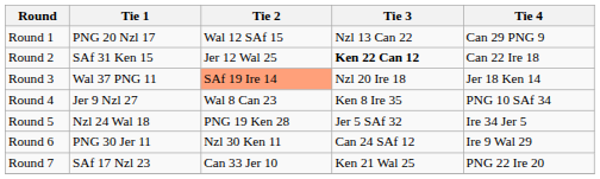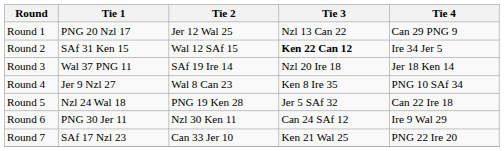 <table class="wikitable" style="font-size: 100%">
 <tr>
 <th width=70>Round</th>
 <th width=150>Tie 1</th>
 <th width=150>Tie 2</th>
 <th width=150>Tie 3</th>
 <th width=150>Tie 4</th>
 </tr>
 <tr>
 <td>Round 1</td>
 <td>PNG 20 Nzl 17</td>
-<td>Wal 12 SAf 15</td>
+<td>Jer 12 Wal 25</td>
 <td>Nzl 13 Can 22</td>
 <td>Can 29 PNG 9</td>
 </tr>
 <tr>
 <td>Round 2</td>
 <td>SAf 31 Ken 15</td>
-<td>Jer 12 Wal 25</td>
+<td>Wal 12 SAf 15</td>
 <td><strong>Ken 22 Can 12</strong></td>
-<td>Can 22 Ire 18</td>
+<td>Ire 34 Jer 5</td>
 </tr>
 <tr>
 <td>Round 3</td>
 <td>Wal 37 PNG 11</td>
-<td style="background: lightsalmon;">SAf 19 Ire 14</td>
+<td>SAf 19 Ire 14</td>
 <td>Nzl 20 Ire 18</td>
 <td>Jer 18 Ken 14</td>
 </tr>
 <tr>
 <td>Round 4</td>
 <td>Jer 9 Nzl 27</td>
 <td>Wal 8 Can 23</td>
 <td>Ken 8 Ire 35</td>
 <td>PNG 10 SAf 34</td>
 </tr>
 <tr>
 <td>Round 5</td>
 <td>Nzl 24 Wal 18</td>
 <td>PNG 19 Ken 28</td>
 <td>Jer 5 SAf 32</td>
-<td>Ire 34 Jer 5</td>
+<td>Can 22 Ire 18</td>
 </tr>
 <tr>
 <td>Round 6</td>
 <td>PNG 30 Jer 11</td>
 <td>Nzl 30 Ken 11</td>
 <td>Can 24 SAf 12</td>
 <td>Ire 9 Wal 29</td>
 </tr>
 <tr>
 <td>Round 7</td>
 <td>SAf 17 Nzl 23</td>
 <td>Can 33 Jer 10</td>
 <td>Ken 21 Wal 25</td>
 <td>PNG 22 Ire 20</td>
 </tr>
 <tr>
 </tr>
 </table>
